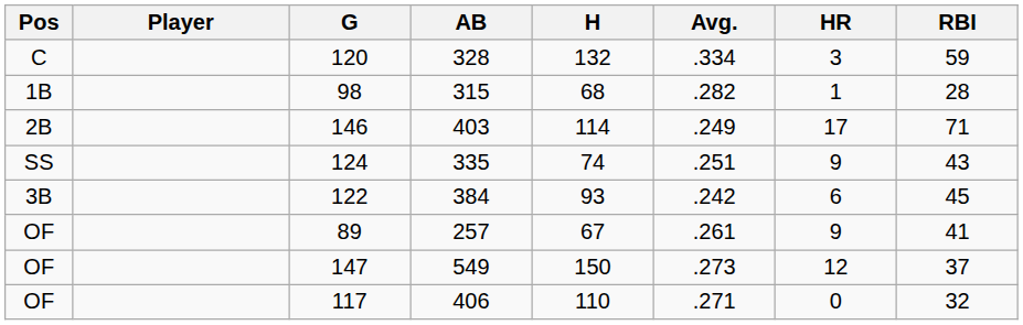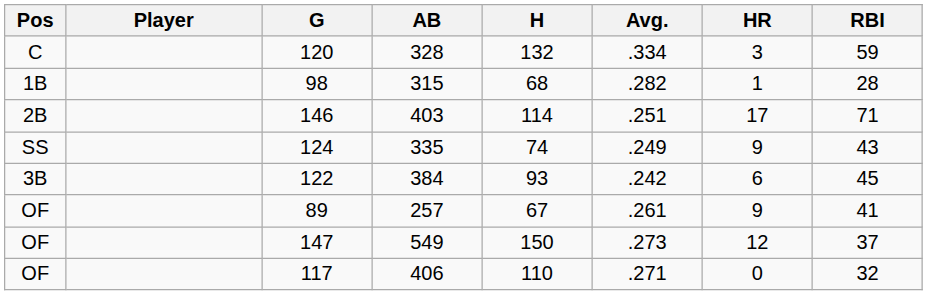 <table class="wikitable sortable">
 <tr>
 <th bgcolor="#DDDDFF" width="5%">Pos</th>
 <th bgcolor="#DDDDFF" width="16%">Player</th>
 <th bgcolor="#DDDDFF" width="9%">G</th>
 <th bgcolor="#DDDDFF" width="9%">AB</th>
 <th bgcolor="#DDDDFF" width="9%">H</th>
 <th bgcolor="#DDDDFF" width="9%">Avg.</th>
 <th bgcolor="#DDDDFF" width="9%">HR</th>
 <th bgcolor="#DDDDFF" width="9%">RBI</th>
 </tr>
 <tr align="center">
 <td>C</td>
 <td></td>
 <td>120</td>
 <td>328</td>
 <td>132</td>
 <td>.334</td>
 <td>3</td>
 <td>59</td>
 </tr>
 <tr align="center">
 <td>1B</td>
 <td></td>
 <td>98</td>
 <td>315</td>
 <td>68</td>
 <td>.282</td>
 <td>1</td>
 <td>28</td>
 </tr>
 <tr align="center">
 <td>2B</td>
 <td></td>
 <td>146</td>
 <td>403</td>
 <td>114</td>
-<td>.249</td>
+<td>.251</td>
 <td>17</td>
 <td>71</td>
 </tr>
 <tr align="center">
 <td>SS</td>
 <td></td>
 <td>124</td>
 <td>335</td>
 <td>74</td>
-<td>.251</td>
+<td>.249</td>
 <td>9</td>
 <td>43</td>
 </tr>
 <tr align="center">
 <td>3B</td>
 <td></td>
 <td>122</td>
 <td>384</td>
 <td>93</td>
 <td>.242</td>
 <td>6</td>
 <td>45</td>
 </tr>
 <tr align="center">
 <td>OF</td>
 <td></td>
 <td>89</td>
 <td>257</td>
 <td>67</td>
 <td>.261</td>
 <td>9</td>
 <td>41</td>
 </tr>
 <tr align="center">
 <td>OF</td>
 <td></td>
 <td>147</td>
 <td>549</td>
 <td>150</td>
 <td>.273</td>
 <td>12</td>
 <td>37</td>
 </tr>
 <tr align="center">
 <td>OF</td>
 <td></td>
 <td>117</td>
 <td>406</td>
 <td>110</td>
 <td>.271</td>
 <td>0</td>
 <td>32</td>
 </tr>
 </table>
